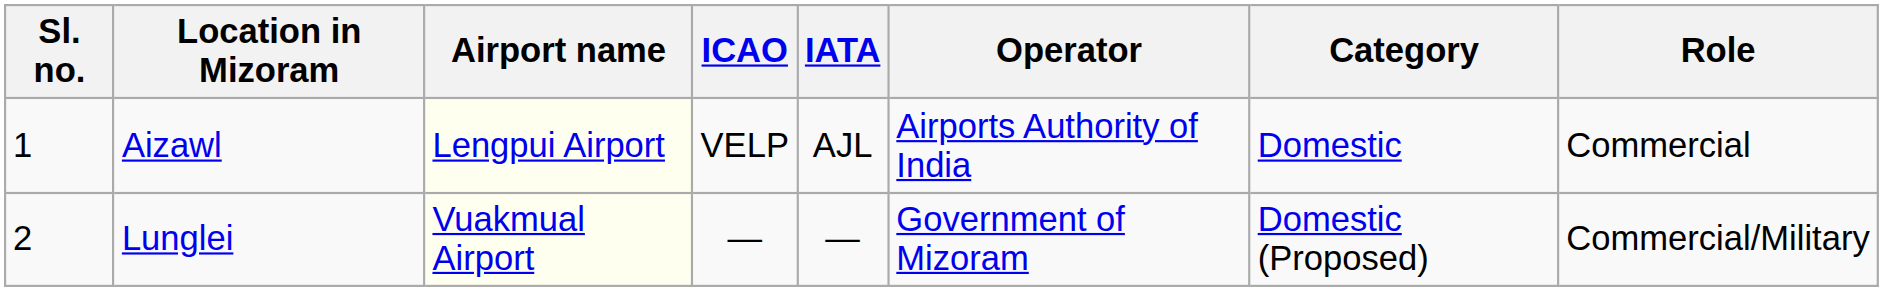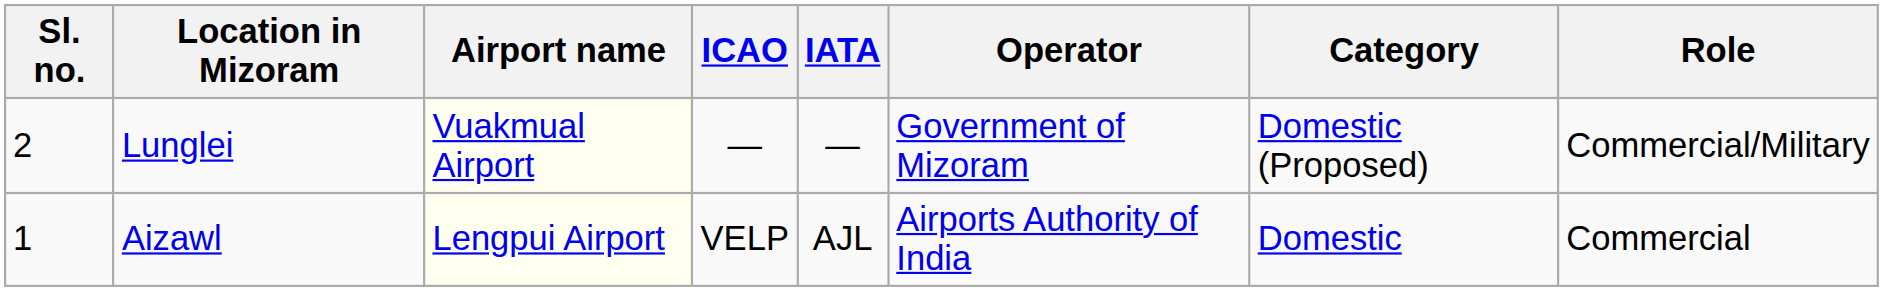 <table class="wikitable sortable">
 <tr>
 <th>Sl. no.</th>
 <th>Location in Mizoram</th>
 <th>Airport name</th>
 <th><a href='#'>ICAO</a></th>
 <th><a href='#'>IATA</a></th>
 <th>Operator</th>
 <th>Category</th>
 <th>Role</th>
 </tr>
 <tr>
+<td>2</td>
+<td><a href='#'>Lunglei</a></td>
+<td style="background:#FFFFF0;"><a href='#'>Vuakmual Airport</a></td>
+<td align="center">—</td>
+<td align="center">—</td>
+<td><a href='#'>Government of Mizoram</a></td>
+<td><a href='#'>Domestic</a> (Proposed)</td>
+<td>Commercial/Military</td>
+</tr>
+<tr>
 <td>1</td>
 <td><a href='#'>Aizawl</a></td>
 <td style="background:#FFFFF0;"><a href='#'>Lengpui Airport</a></td>
 <td align="center">VELP</td>
 <td align="center">AJL</td>
 <td><a href='#'>Airports Authority of India</a></td>
 <td><a href='#'>Domestic</a></td>
 <td>Commercial</td>
 </tr>
-<tr>
-<td>2</td>
-<td><a href='#'>Lunglei</a></td>
-<td style="background:#FFFFF0;"><a href='#'>Vuakmual Airport</a></td>
-<td align="center">—</td>
-<td align="center">—</td>
-<td><a href='#'>Government of Mizoram</a></td>
-<td><a href='#'>Domestic</a> (Proposed)</td>
-<td>Commercial/Military</td>
-</tr>
 </table>
